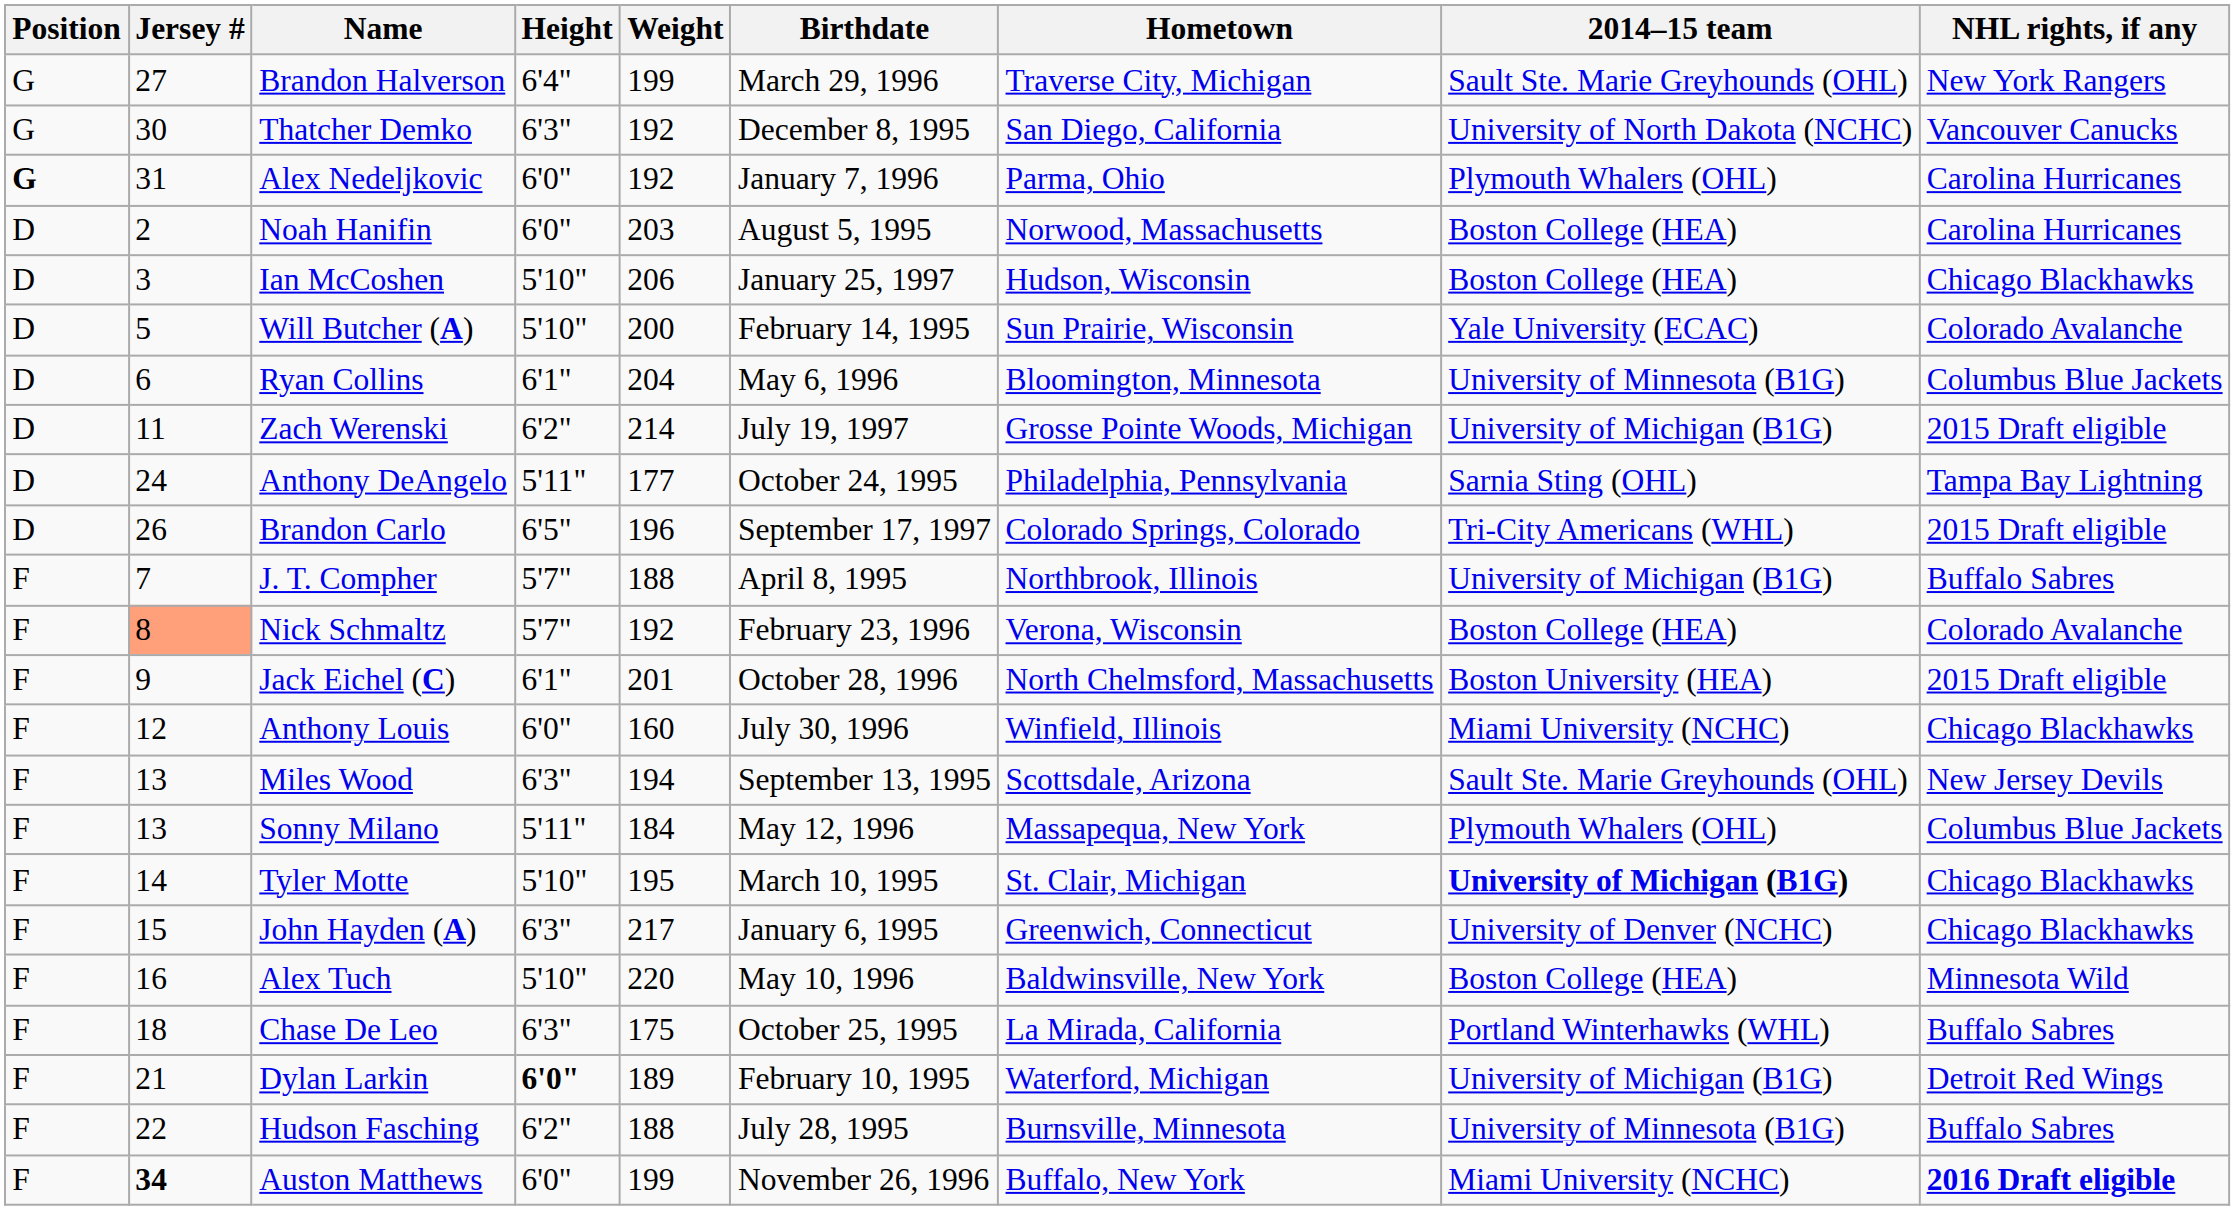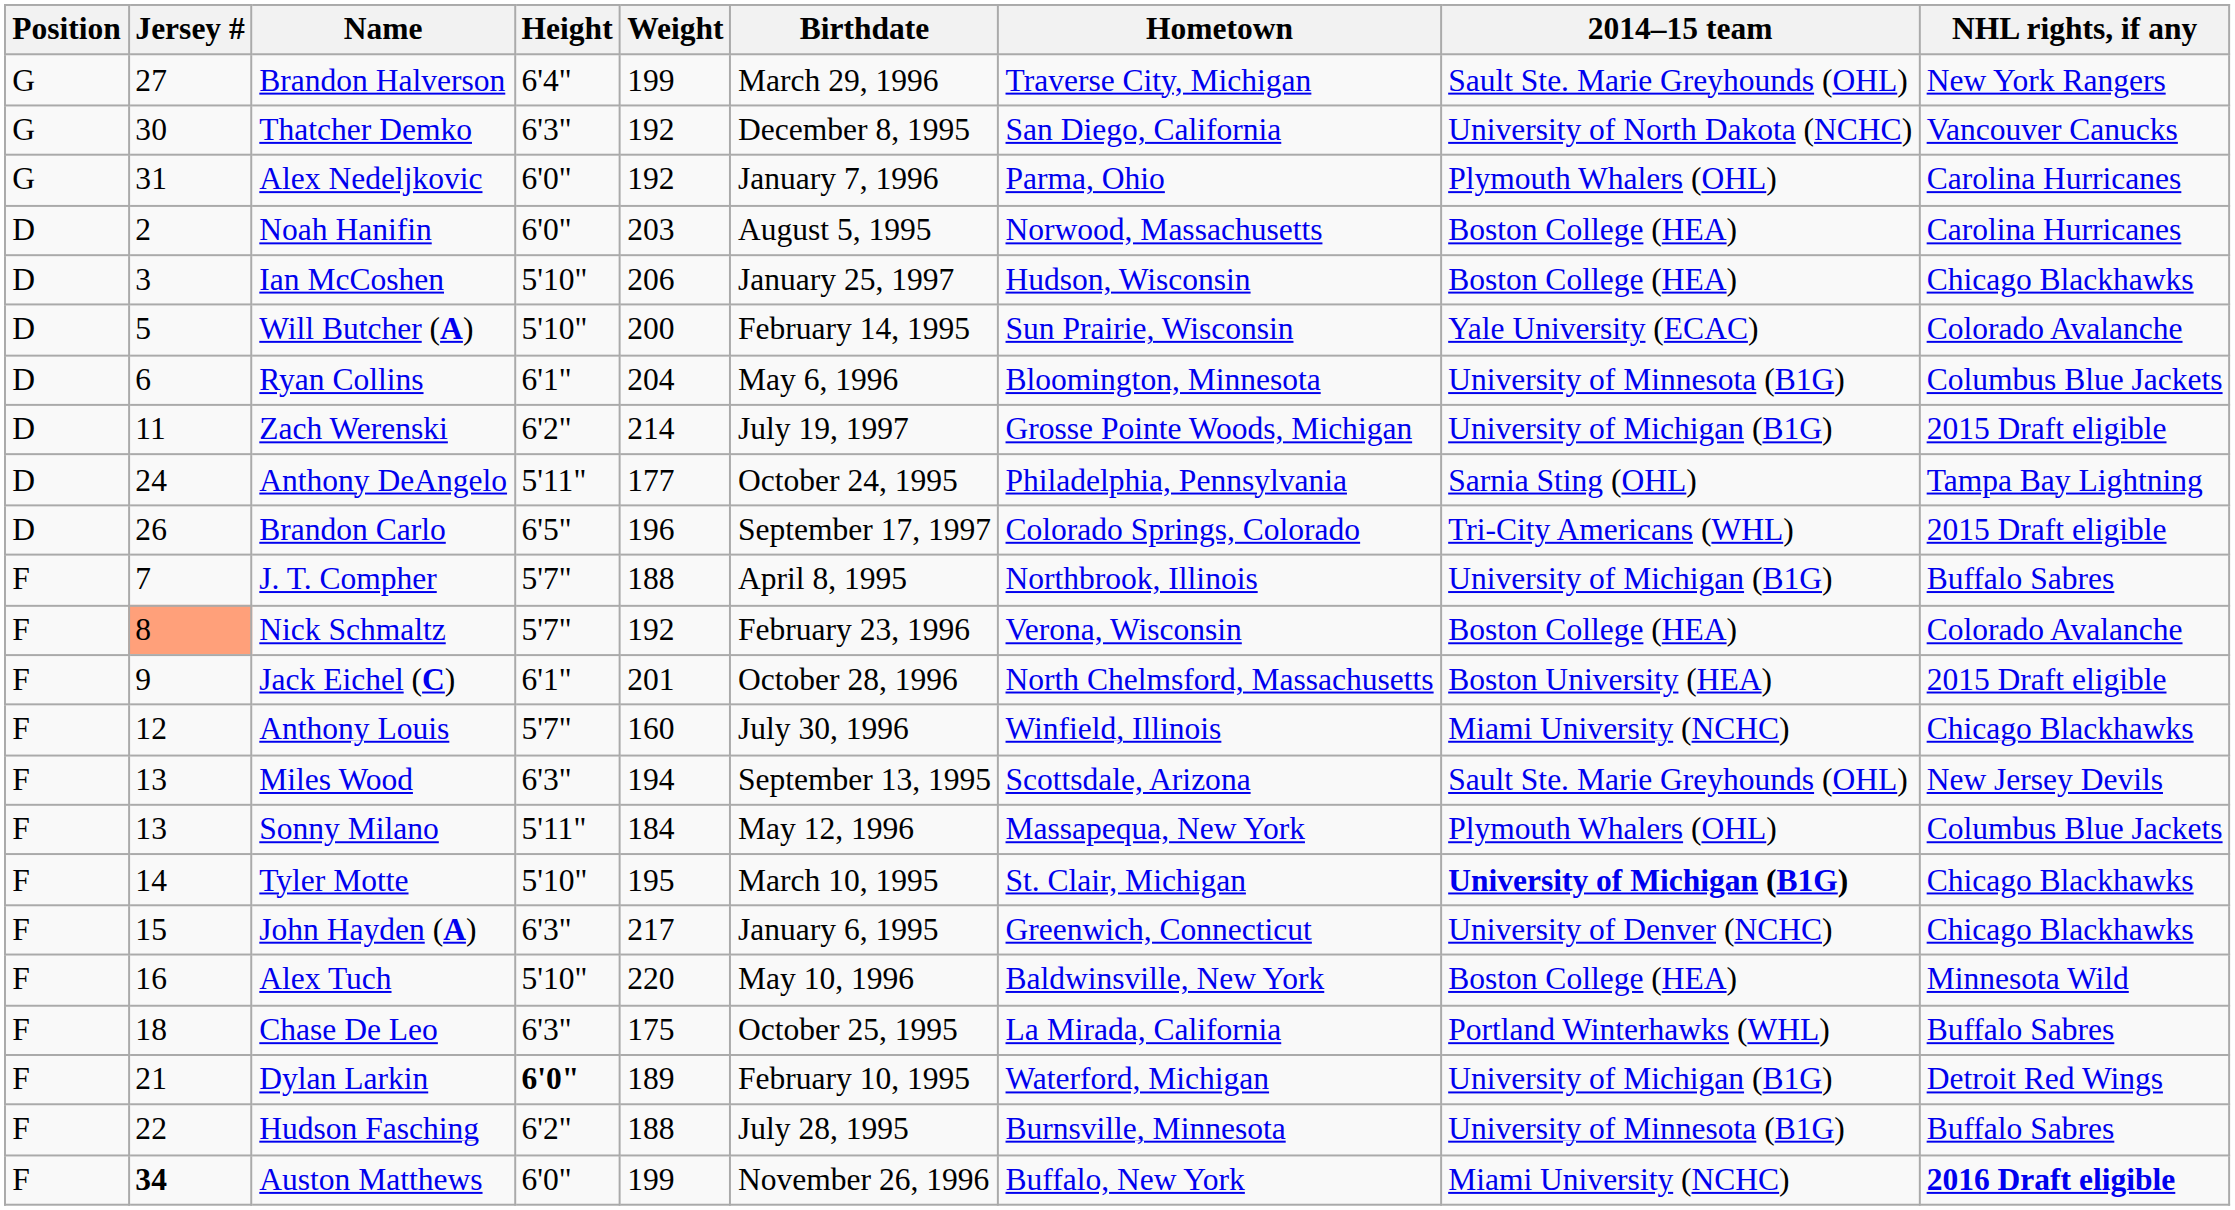 <table class="wikitable sortable">
 <tr>
 <th>Position</th>
 <th>Jersey #</th>
 <th>Name</th>
 <th>Height</th>
 <th>Weight</th>
 <th>Birthdate</th>
 <th>Hometown</th>
 <th>2014–15 team</th>
 <th>NHL rights, if any</th>
 </tr>
 <tr>
 <td>G</td>
 <td>27</td>
 <td><a href='#'>Brandon Halverson</a></td>
 <td>6'4"</td>
 <td>199</td>
 <td>March 29, 1996</td>
 <td><a href='#'>Traverse City, Michigan</a></td>
 <td><a href='#'>Sault Ste. Marie Greyhounds</a> (<a href='#'>OHL</a>)</td>
 <td><a href='#'>New York Rangers</a></td>
 </tr>
 <tr>
 <td>G</td>
 <td>30</td>
 <td><a href='#'>Thatcher Demko</a></td>
 <td>6'3"</td>
 <td>192</td>
 <td>December 8, 1995</td>
 <td><a href='#'>San Diego, California</a></td>
 <td><a href='#'>University of North Dakota</a> (<a href='#'>NCHC</a>)</td>
 <td><a href='#'>Vancouver Canucks</a></td>
 </tr>
 <tr>
-<td><strong>G</strong></td>
+<td>G</td>
 <td>31</td>
 <td><a href='#'>Alex Nedeljkovic</a></td>
 <td>6'0"</td>
 <td>192</td>
 <td>January 7, 1996</td>
 <td><a href='#'>Parma, Ohio</a></td>
 <td><a href='#'>Plymouth Whalers</a> (<a href='#'>OHL</a>)</td>
 <td><a href='#'>Carolina Hurricanes</a></td>
 </tr>
 <tr>
 <td>D</td>
 <td>2</td>
 <td><a href='#'>Noah Hanifin</a></td>
 <td>6'0"</td>
 <td>203</td>
 <td>August 5, 1995</td>
 <td><a href='#'>Norwood, Massachusetts</a></td>
 <td><a href='#'>Boston College</a> (<a href='#'>HEA</a>)</td>
 <td><a href='#'>Carolina Hurricanes</a></td>
 </tr>
 <tr>
 <td>D</td>
 <td>3</td>
 <td><a href='#'>Ian McCoshen</a></td>
 <td>5'10"</td>
 <td>206</td>
 <td>January 25, 1997</td>
 <td><a href='#'>Hudson, Wisconsin</a></td>
 <td><a href='#'>Boston College</a> (<a href='#'>HEA</a>)</td>
 <td><a href='#'>Chicago Blackhawks</a></td>
 </tr>
 <tr>
 <td>D</td>
 <td>5</td>
 <td><a href='#'>Will Butcher</a> (<strong><a href='#'>A</a></strong>)</td>
 <td>5'10"</td>
 <td>200</td>
 <td>February 14, 1995</td>
 <td><a href='#'>Sun Prairie, Wisconsin</a></td>
 <td><a href='#'>Yale University</a> (<a href='#'>ECAC</a>)</td>
 <td><a href='#'>Colorado Avalanche</a></td>
 </tr>
 <tr>
 <td>D</td>
 <td>6</td>
 <td><a href='#'>Ryan Collins</a></td>
 <td>6'1"</td>
 <td>204</td>
 <td>May 6, 1996</td>
 <td><a href='#'>Bloomington, Minnesota</a></td>
 <td><a href='#'>University of Minnesota</a> (<a href='#'>B1G</a>)</td>
 <td><a href='#'>Columbus Blue Jackets</a></td>
 </tr>
 <tr>
 <td>D</td>
 <td>11</td>
 <td><a href='#'>Zach Werenski</a></td>
 <td>6'2"</td>
 <td>214</td>
 <td>July 19, 1997</td>
 <td><a href='#'>Grosse Pointe Woods, Michigan</a></td>
 <td><a href='#'>University of Michigan</a> (<a href='#'>B1G</a>)</td>
 <td><a href='#'>2015 Draft eligible</a></td>
 </tr>
 <tr>
 <td>D</td>
 <td>24</td>
 <td><a href='#'>Anthony DeAngelo</a></td>
 <td>5'11"</td>
 <td>177</td>
 <td>October 24, 1995</td>
 <td><a href='#'>Philadelphia, Pennsylvania</a></td>
 <td><a href='#'>Sarnia Sting</a> (<a href='#'>OHL</a>)</td>
 <td><a href='#'>Tampa Bay Lightning</a></td>
 </tr>
 <tr>
 <td>D</td>
 <td>26</td>
 <td><a href='#'>Brandon Carlo</a></td>
 <td>6'5"</td>
 <td>196</td>
 <td>September 17, 1997</td>
 <td><a href='#'>Colorado Springs, Colorado</a></td>
 <td><a href='#'>Tri-City Americans</a> (<a href='#'>WHL</a>)</td>
 <td><a href='#'>2015 Draft eligible</a></td>
 </tr>
 <tr>
 <td>F</td>
 <td>7</td>
 <td><a href='#'>J. T. Compher</a></td>
 <td>5'7"</td>
 <td>188</td>
 <td>April 8, 1995</td>
 <td><a href='#'>Northbrook, Illinois</a></td>
 <td><a href='#'>University of Michigan</a> (<a href='#'>B1G</a>)</td>
 <td><a href='#'>Buffalo Sabres</a></td>
 </tr>
 <tr>
 <td>F</td>
 <td style="background: lightsalmon;">8</td>
 <td><a href='#'>Nick Schmaltz</a></td>
 <td>5'7"</td>
 <td>192</td>
 <td>February 23, 1996</td>
 <td><a href='#'>Verona, Wisconsin</a></td>
 <td><a href='#'>Boston College</a> (<a href='#'>HEA</a>)</td>
 <td><a href='#'>Colorado Avalanche</a></td>
 </tr>
 <tr>
 <td>F</td>
 <td>9</td>
 <td><a href='#'>Jack Eichel</a> (<strong><a href='#'>C</a></strong>)</td>
 <td>6'1"</td>
 <td>201</td>
 <td>October 28, 1996</td>
 <td><a href='#'>North Chelmsford, Massachusetts</a></td>
 <td><a href='#'>Boston University</a> (<a href='#'>HEA</a>)</td>
 <td><a href='#'>2015 Draft eligible</a></td>
 </tr>
 <tr>
 <td>F</td>
 <td>12</td>
 <td><a href='#'>Anthony Louis</a></td>
-<td>6'0"</td>
+<td>5'7"</td>
 <td>160</td>
 <td>July 30, 1996</td>
 <td><a href='#'>Winfield, Illinois</a></td>
 <td><a href='#'>Miami University</a> (<a href='#'>NCHC</a>)</td>
 <td><a href='#'>Chicago Blackhawks</a></td>
 </tr>
 <tr>
 <td>F</td>
 <td>13</td>
 <td><a href='#'>Miles Wood</a></td>
 <td>6'3"</td>
 <td>194</td>
 <td>September 13, 1995</td>
 <td><a href='#'>Scottsdale, Arizona</a></td>
 <td><a href='#'>Sault Ste. Marie Greyhounds</a> (<a href='#'>OHL</a>)</td>
 <td><a href='#'>New Jersey Devils</a></td>
 </tr>
 <tr>
 <td>F</td>
 <td>13</td>
 <td><a href='#'>Sonny Milano</a></td>
 <td>5'11"</td>
 <td>184</td>
 <td>May 12, 1996</td>
 <td><a href='#'>Massapequa, New York</a></td>
 <td><a href='#'>Plymouth Whalers</a> (<a href='#'>OHL</a>)</td>
 <td><a href='#'>Columbus Blue Jackets</a></td>
 </tr>
 <tr>
 <td>F</td>
 <td>14</td>
 <td><a href='#'>Tyler Motte</a></td>
 <td>5'10"</td>
 <td>195</td>
 <td>March 10, 1995</td>
 <td><a href='#'>St. Clair, Michigan</a></td>
 <td><strong><a href='#'>University of Michigan</a> (<a href='#'>B1G</a>)</strong></td>
 <td><a href='#'>Chicago Blackhawks</a></td>
 </tr>
 <tr>
 <td>F</td>
 <td>15</td>
 <td><a href='#'>John Hayden</a> (<strong><a href='#'>A</a></strong>)</td>
 <td>6'3"</td>
 <td>217</td>
 <td>January 6, 1995</td>
 <td><a href='#'>Greenwich, Connecticut</a></td>
 <td><a href='#'>University of Denver</a> (<a href='#'>NCHC</a>)</td>
 <td><a href='#'>Chicago Blackhawks</a></td>
 </tr>
 <tr>
 <td>F</td>
 <td>16</td>
 <td><a href='#'>Alex Tuch</a></td>
 <td>5'10"</td>
 <td>220</td>
 <td>May 10, 1996</td>
 <td><a href='#'>Baldwinsville, New York</a></td>
 <td><a href='#'>Boston College</a> (<a href='#'>HEA</a>)</td>
 <td><a href='#'>Minnesota Wild</a></td>
 </tr>
 <tr>
 <td>F</td>
 <td>18</td>
 <td><a href='#'>Chase De Leo</a></td>
 <td>6'3"</td>
 <td>175</td>
 <td>October 25, 1995</td>
 <td><a href='#'>La Mirada, California</a></td>
 <td><a href='#'>Portland Winterhawks</a> (<a href='#'>WHL</a>)</td>
 <td><a href='#'>Buffalo Sabres</a></td>
 </tr>
 <tr>
 <td>F</td>
 <td>21</td>
 <td><a href='#'>Dylan Larkin</a></td>
 <td><strong>6'0"</strong></td>
 <td>189</td>
 <td>February 10, 1995</td>
 <td><a href='#'>Waterford, Michigan</a></td>
 <td><a href='#'>University of Michigan</a> (<a href='#'>B1G</a>)</td>
 <td><a href='#'>Detroit Red Wings</a></td>
 </tr>
 <tr>
 <td>F</td>
 <td>22</td>
 <td><a href='#'>Hudson Fasching</a></td>
 <td>6'2"</td>
 <td>188</td>
 <td>July 28, 1995</td>
 <td><a href='#'>Burnsville, Minnesota</a></td>
 <td><a href='#'>University of Minnesota</a> (<a href='#'>B1G</a>)</td>
 <td><a href='#'>Buffalo Sabres</a></td>
 </tr>
 <tr>
 <td>F</td>
 <td><strong>34</strong></td>
 <td><a href='#'>Auston Matthews</a></td>
 <td>6'0"</td>
 <td>199</td>
 <td>November 26, 1996</td>
 <td><a href='#'>Buffalo, New York</a></td>
 <td><a href='#'>Miami University</a> (<a href='#'>NCHC</a>)</td>
 <td><strong><a href='#'>2016 Draft eligible</a></strong></td>
 </tr>
 </table>
